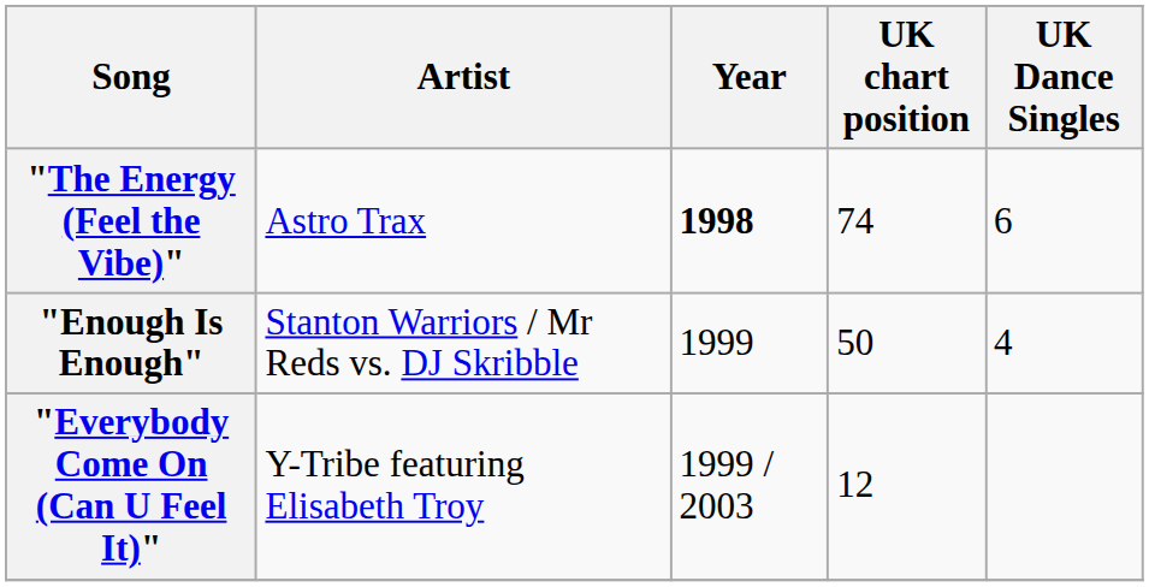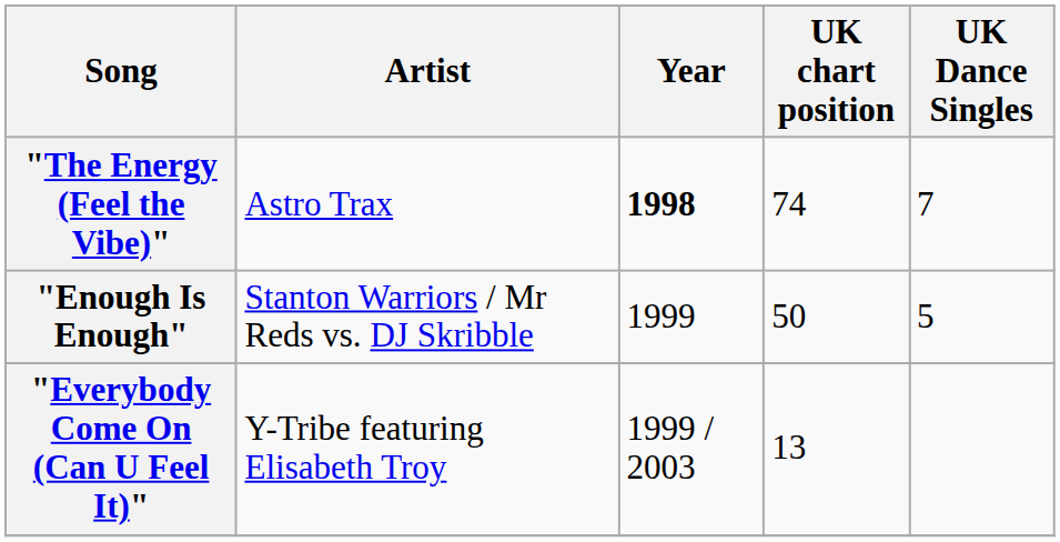 <table class="wikitable plainrowheaders">
 <tr>
 <th scope="col" style="width:100px;">Song</th>
 <th scope="col" style="width:170px;">Artist</th>
 <th scope="col" style="width:60px;">Year</th>
 <th scope="col" style="width:60px;">UK chart position</th>
 <th scope="col" style="width:60px;">UK Dance Singles</th>
 </tr>
 <tr>
 <th scope="row">"<a href='#'>The Energy (Feel the Vibe)</a>"</th>
 <td><a href='#'>Astro Trax</a></td>
 <td><strong>1998</strong></td>
 <td>74</td>
-<td>6</td>
+<td>7</td>
 </tr>
 <tr>
 <th scope="row">"Enough Is Enough"</th>
 <td><a href='#'>Stanton Warriors</a> / Mr Reds vs. <a href='#'>DJ Skribble</a></td>
 <td>1999</td>
 <td>50</td>
-<td>4</td>
+<td>5</td>
 </tr>
 <tr>
 <th scope="row">"<a href='#'>Everybody Come On (Can U Feel It)</a>"</th>
 <td>Y-Tribe featuring <a href='#'>Elisabeth Troy</a></td>
 <td>1999 / 2003</td>
-<td>12</td>
+<td>13</td>
 <td></td>
 </tr>
 <tr>
 </tr>
 </table>
